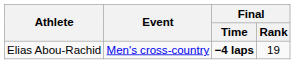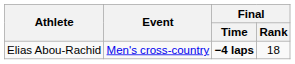 <table class=wikitable style=font-size:90%;text-align:center>
 <tr>
 <th rowspan="2">Athlete</th>
 <th rowspan="2">Event</th>
 <th colspan=2>Final</th>
 </tr>
 <tr>
 <th>Time</th>
 <th>Rank</th>
 </tr>
 <tr>
 <td align=left>Elias Abou-Rachid</td>
 <td align=left><a href='#'>Men's cross-country</a></td>
 <td><strong>−4 laps</strong></td>
-<td>19</td>
+<td>18</td>
 </tr>
 </table>
